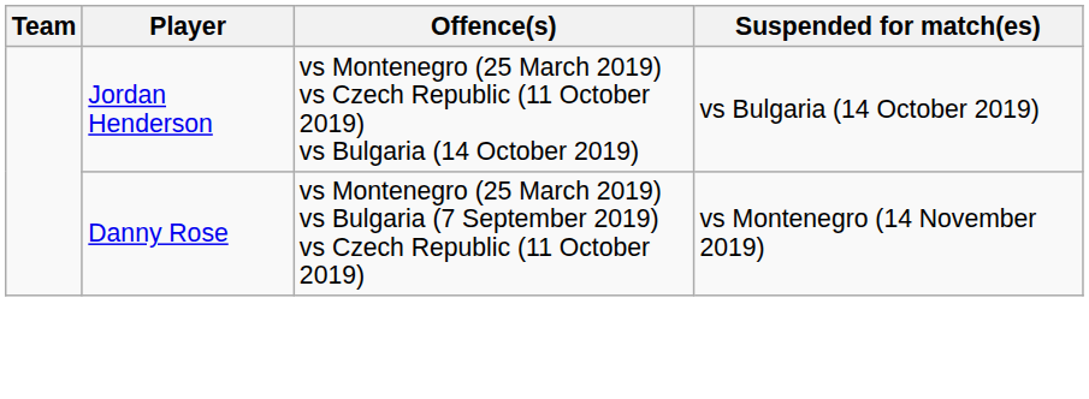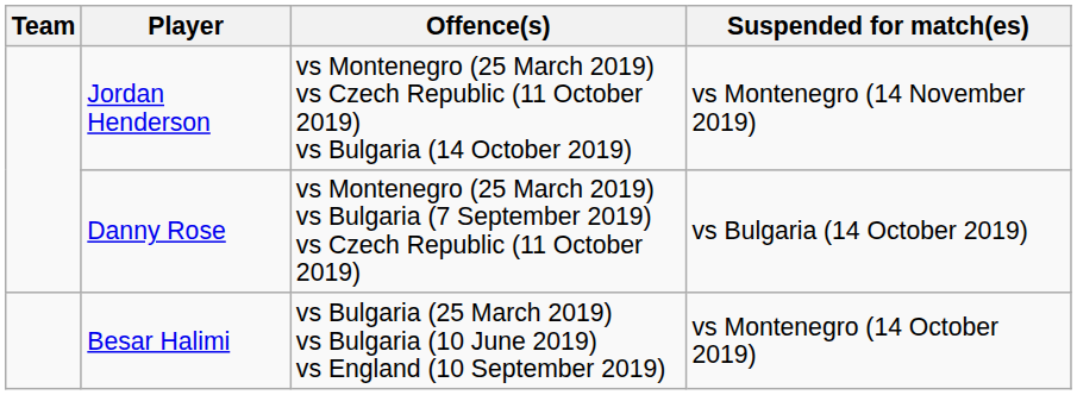 <table class="wikitable" style="font-size:90%">
 <tr>
 <th>Team</th>
 <th>Player</th>
 <th>Offence(s)</th>
 <th>Suspended for match(es)</th>
 </tr>
 <tr>
 <td rowspan=2></td>
 <td><a href='#'>Jordan Henderson</a></td>
 <td> vs Montenegro (25 March 2019)<br> vs Czech Republic (11 October 2019)<br> vs Bulgaria (14 October 2019)</td>
-<td>vs Bulgaria (14 October 2019)</td>
+<td>vs Montenegro (14 November 2019)</td>
 </tr>
 <tr>
 <td><a href='#'>Danny Rose</a></td>
 <td> vs Montenegro (25 March 2019)<br> vs Bulgaria (7 September 2019)<br> vs Czech Republic (11 October 2019)</td>
-<td>vs Montenegro (14 November 2019)</td>
+<td>vs Bulgaria (14 October 2019)</td>
+</tr>
+<tr>
+<td></td>
+<td><a href='#'>Besar Halimi</a></td>
+<td> vs Bulgaria (25 March 2019)<br> vs Bulgaria (10 June 2019)<br> vs England (10 September 2019)</td>
+<td>vs Montenegro (14 October 2019)</td>
 </tr>
 </table>
